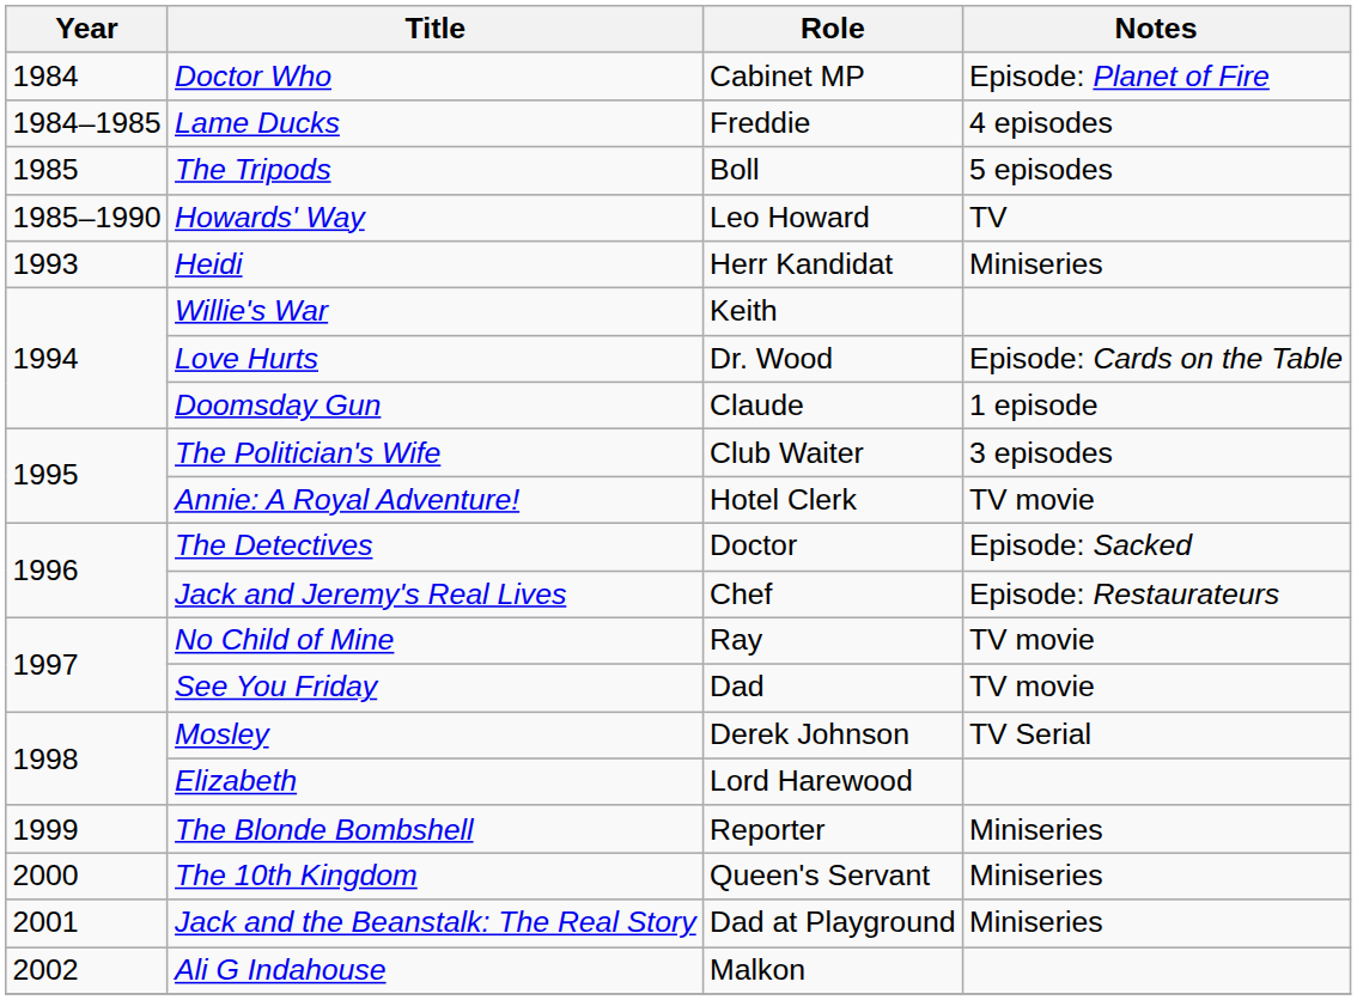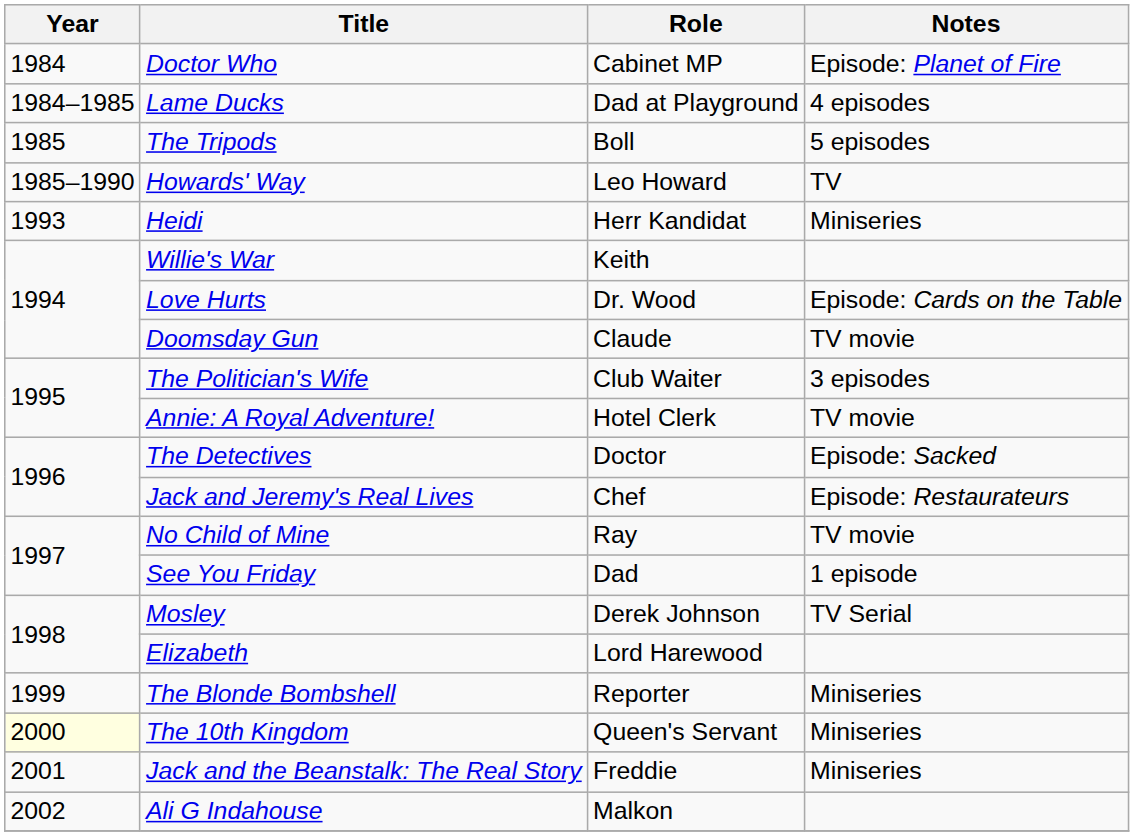 <table class="wikitable">
 <tr>
 <th>Year</th>
 <th>Title</th>
 <th>Role</th>
 <th>Notes</th>
 </tr>
 <tr>
 <td>1984</td>
 <td><em><a href='#'>Doctor Who</a></em></td>
 <td>Cabinet MP</td>
 <td>Episode: <em><a href='#'>Planet of Fire</a></em></td>
 </tr>
 <tr>
 <td>1984–1985</td>
 <td><em><a href='#'>Lame Ducks</a></em></td>
-<td>Freddie</td>
+<td>Dad at Playground</td>
 <td>4 episodes</td>
 </tr>
 <tr>
 <td>1985</td>
 <td><em><a href='#'>The Tripods</a></em></td>
 <td>Boll</td>
 <td>5 episodes</td>
 </tr>
 <tr>
 <td>1985–1990</td>
 <td><em><a href='#'>Howards' Way</a></em></td>
 <td>Leo Howard</td>
 <td>TV</td>
 </tr>
 <tr>
 <td>1993</td>
 <td><em><a href='#'>Heidi</a></em></td>
 <td>Herr Kandidat</td>
 <td>Miniseries</td>
 </tr>
 <tr>
 <td rowspan="3">1994</td>
 <td><em><a href='#'>Willie's War</a></em></td>
 <td>Keith</td>
 <td></td>
 </tr>
 <tr>
 <td><em><a href='#'>Love Hurts</a></em></td>
 <td>Dr. Wood</td>
 <td>Episode: <em>Cards on the Table</em></td>
 </tr>
 <tr>
 <td><em><a href='#'>Doomsday Gun</a></em></td>
 <td>Claude</td>
-<td>1 episode</td>
+<td>TV movie</td>
 </tr>
 <tr>
 <td rowspan="2">1995</td>
 <td><em><a href='#'>The Politician's Wife</a></em></td>
 <td>Club Waiter</td>
 <td>3 episodes</td>
 </tr>
 <tr>
 <td><em><a href='#'>Annie: A Royal Adventure!</a></em></td>
 <td>Hotel Clerk</td>
 <td>TV movie</td>
 </tr>
 <tr>
 <td rowspan="2">1996</td>
 <td><em><a href='#'>The Detectives</a></em></td>
 <td>Doctor</td>
 <td>Episode: <em>Sacked</em></td>
 </tr>
 <tr>
 <td><em><a href='#'>Jack and Jeremy's Real Lives</a></em></td>
 <td>Chef</td>
 <td>Episode: <em>Restaurateurs</em></td>
 </tr>
 <tr>
 <td rowspan="2">1997</td>
 <td><em><a href='#'>No Child of Mine</a></em></td>
 <td>Ray</td>
 <td>TV movie</td>
 </tr>
 <tr>
 <td><em><a href='#'>See You Friday</a></em></td>
 <td>Dad</td>
-<td>TV movie</td>
+<td>1 episode</td>
 </tr>
 <tr>
 <td rowspan="2">1998</td>
 <td><em><a href='#'>Mosley</a></em></td>
 <td>Derek Johnson</td>
 <td>TV Serial</td>
 </tr>
 <tr>
 <td><em><a href='#'>Elizabeth</a></em></td>
 <td>Lord Harewood</td>
 <td></td>
 </tr>
 <tr>
 <td>1999</td>
 <td><em><a href='#'>The Blonde Bombshell</a></em></td>
 <td>Reporter</td>
 <td>Miniseries</td>
 </tr>
 <tr>
-<td>2000</td>
+<td style="background: lightyellow;">2000</td>
 <td><em><a href='#'>The 10th Kingdom</a></em></td>
 <td>Queen's Servant</td>
 <td>Miniseries</td>
 </tr>
 <tr>
 <td>2001</td>
 <td><em><a href='#'>Jack and the Beanstalk: The Real Story</a></em></td>
-<td>Dad at Playground</td>
+<td>Freddie</td>
 <td>Miniseries</td>
 </tr>
 <tr>
 <td>2002</td>
 <td><em><a href='#'>Ali G Indahouse</a></em></td>
 <td>Malkon</td>
 <td></td>
 </tr>
 <tr>
 </tr>
 </table>
